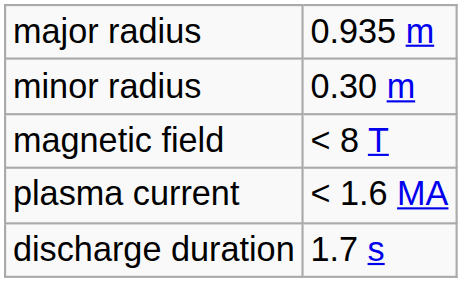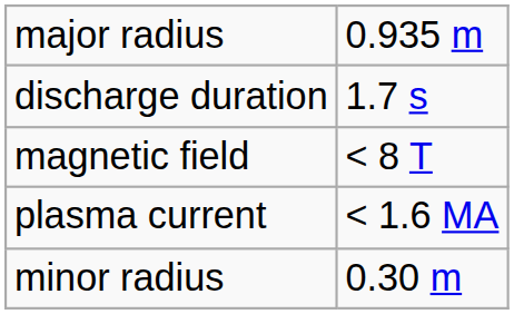 <table class="wikitable">
 <tr>
 <td>major radius</td>
 <td>0.935 <a href='#'>m</a></td>
 </tr>
 <tr>
-<td>minor radius</td>
-<td>0.30 <a href='#'>m</a></td>
+<td>discharge duration</td>
+<td>1.7 <a href='#'>s</a></td>
 </tr>
 <tr>
 <td>magnetic field</td>
 <td>< 8 <a href='#'>T</a></td>
 </tr>
 <tr>
 <td>plasma current</td>
 <td>< 1.6 <a href='#'>MA</a></td>
 </tr>
 <tr>
-<td>discharge duration</td>
-<td>1.7 <a href='#'>s</a></td>
+<td>minor radius</td>
+<td>0.30 <a href='#'>m</a></td>
 </tr>
 </table>
